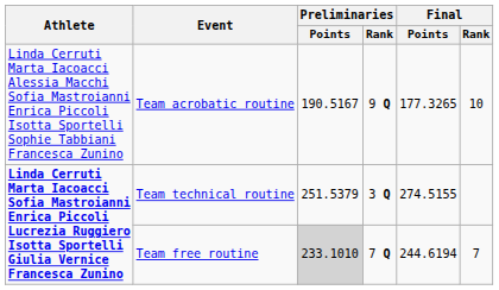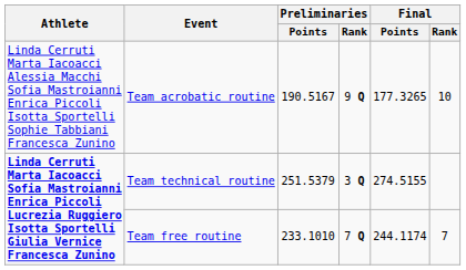 <table class="wikitable" style="text-align:center; font-size:90%; ">
 <tr>
 <th rowspan="2">Athlete</th>
 <th rowspan="2">Event</th>
 <th colspan="2">Preliminaries</th>
 <th colspan="2">Final</th>
 </tr>
 <tr style="font-size:95%">
 <th>Points</th>
 <th>Rank</th>
 <th>Points</th>
 <th>Rank</th>
 </tr>
 <tr>
 <td align=left><a href='#'>Linda Cerruti</a><br> <a href='#'>Marta Iacoacci</a><br> <a href='#'>Alessia Macchi</a><br> <a href='#'>Sofia Mastroianni</a><br> <a href='#'>Enrica Piccoli</a><br> <a href='#'>Isotta Sportelli</a><br> <a href='#'>Sophie Tabbiani</a><br> <a href='#'>Francesca Zunino</a></td>
 <td align=left><a href='#'>Team acrobatic routine</a></td>
 <td>190.5167</td>
 <td>9 <strong>Q</strong></td>
 <td>177.3265</td>
 <td>10</td>
 </tr>
 <tr>
 <td align=left rowspan=2><strong><a href='#'>Linda Cerruti</a><br> <a href='#'>Marta Iacoacci</a><br> <a href='#'>Sofia Mastroianni</a><br> <a href='#'>Enrica Piccoli</a><br> <a href='#'>Lucrezia Ruggiero</a><br> <a href='#'>Isotta Sportelli</a><br> <a href='#'>Giulia Vernice</a><br> <a href='#'>Francesca Zunino</a></strong></td>
 <td align=left><a href='#'>Team technical routine</a></td>
 <td>251.5379</td>
 <td>3 <strong>Q</strong></td>
 <td>274.5155</td>
 <td></td>
 </tr>
 <tr>
 <td align=left><a href='#'>Team free routine</a></td>
-<td style="background: lightgrey;">233.1010</td>
+<td>233.1010</td>
 <td>7 <strong>Q</strong></td>
-<td>244.6194</td>
+<td>244.1174</td>
 <td>7</td>
 </tr>
 </table>
